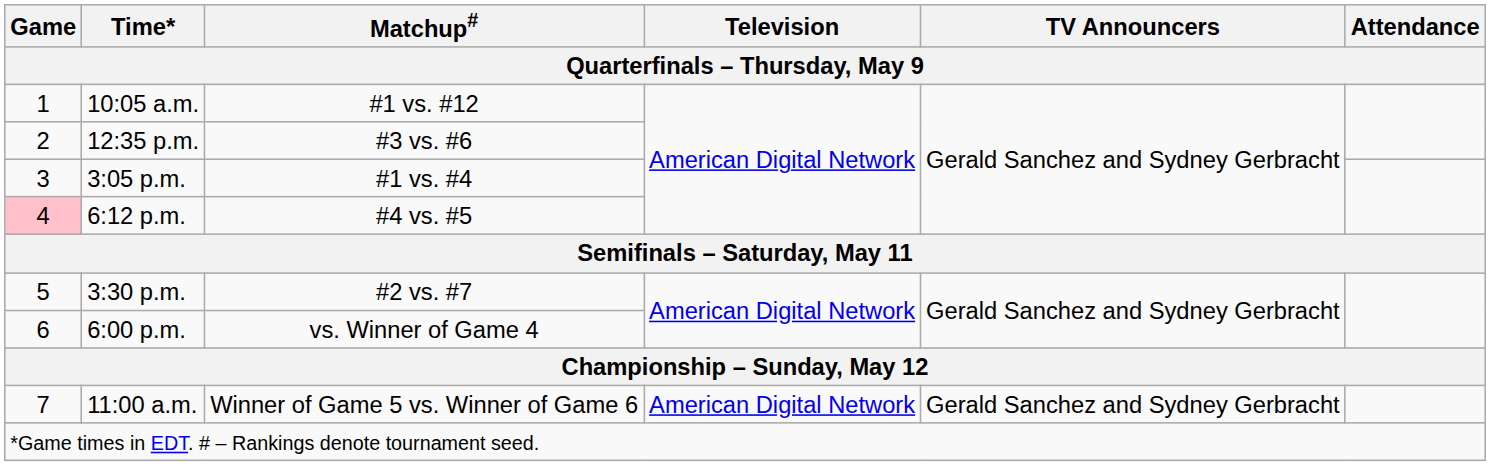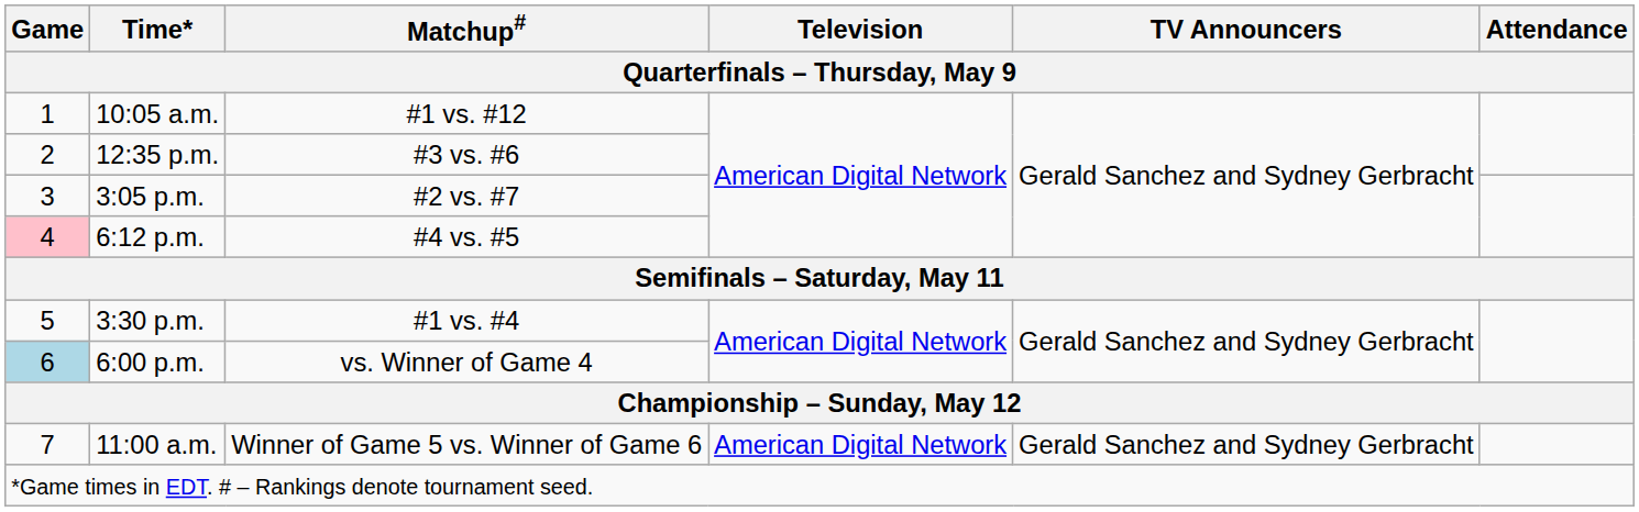 <table class="wikitable" style="font-size: 95%">
 <tr align="center">
 <th>Game</th>
 <th>Time*</th>
 <th>Matchup<sup>#</sup></th>
 <th>Television</th>
 <th>TV Announcers</th>
 <th>Attendance</th>
 </tr>
 <tr>
 <th colspan=7>Quarterfinals – Thursday, May 9</th>
 </tr>
 <tr>
 <td style="text-align:center;">1</td>
 <td>10:05 a.m.</td>
 <td style="text-align:center;">#1  vs. #12 </td>
 <td rowspan=4 style="text-align:center;"><a href='#'>American Digital Network</a></td>
 <td rowspan=4 style="text-align:center;">Gerald Sanchez and Sydney Gerbracht</td>
 <td rowspan=2 style="text-align:center;"></td>
 </tr>
 <tr>
 <td style="text-align:center;">2</td>
 <td>12:35 p.m.</td>
 <td style="text-align:center;">#3  vs. #6 </td>
 </tr>
 <tr>
 <td style="text-align:center;">3</td>
 <td>3:05 p.m.</td>
-<td style="text-align:center;">#1  vs. #4 </td>
+<td style="text-align:center;">#2  vs. #7 </td>
 <td rowspan=2 style="text-align:center;"></td>
 </tr>
 <tr>
 <td style="background: pink; text-align:center;">4</td>
 <td>6:12 p.m.</td>
 <td style="text-align:center;">#4  vs. #5 </td>
 </tr>
 <tr>
 <th colspan=7>Semifinals – Saturday, May 11</th>
 </tr>
 <tr>
 <td style="text-align:center;">5</td>
 <td>3:30 p.m.</td>
-<td style="text-align:center;">#2  vs. #7 </td>
+<td style="text-align:center;">#1  vs. #4 </td>
 <td rowspan=2 style="text-align:center;"><a href='#'>American Digital Network</a></td>
 <td rowspan=2 style="text-align:center;">Gerald Sanchez and Sydney Gerbracht</td>
 <td rowspan=2 style="text-align:center;"></td>
 </tr>
 <tr>
-<td style="text-align:center;">6</td>
+<td style="background: lightblue; text-align:center;">6</td>
 <td>6:00 p.m.</td>
 <td style="text-align:center;"> vs. Winner of Game 4</td>
 </tr>
 <tr>
 <th colspan=7>Championship – Sunday, May 12</th>
 </tr>
 <tr>
 <td style="text-align:center;">7</td>
 <td>11:00 a.m.</td>
 <td style="text-align:center;">Winner of Game 5 vs. Winner of Game 6</td>
 <td style="text-align:center;"><a href='#'>American Digital Network</a></td>
 <td style="text-align:center;">Gerald Sanchez and Sydney Gerbracht</td>
 <td style="text-align:center;"></td>
 </tr>
 <tr>
 <td colspan=7><small>*Game times in <a href='#'>EDT</a>. # – Rankings denote tournament seed.</small></td>
 </tr>
 </table>
